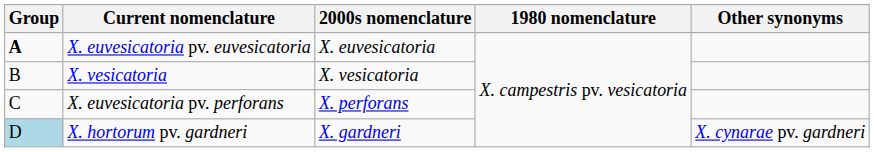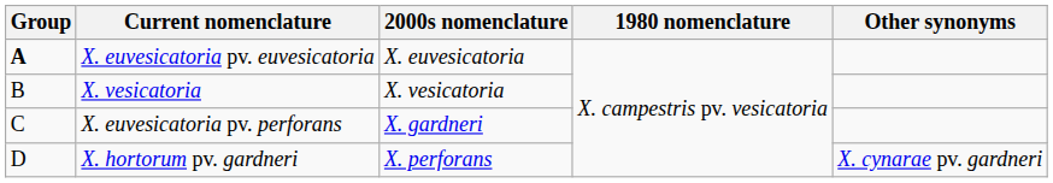 <table class=wikitable>
 <tr>
 <th>Group</th>
 <th>Current nomenclature</th>
 <th>2000s nomenclature</th>
 <th>1980 nomenclature</th>
 <th>Other synonyms</th>
 </tr>
 <tr>
 <td><strong>A</strong></td>
 <td><em><a href='#'>X. euvesicatoria</a></em> pv. <em>euvesicatoria</em> </td>
 <td><em>X. euvesicatoria</em> </td>
 <td rowspan=4><em>X. campestris</em> pv. <em>vesicatoria</em> </td>
 <td></td>
 </tr>
 <tr>
 <td>B</td>
 <td><em><a href='#'>X. vesicatoria</a></em></td>
 <td><em>X. vesicatoria</em> </td>
 <td></td>
 </tr>
 <tr>
 <td>C</td>
 <td><em>X. euvesicatoria</em> pv. <em>perforans</em> </td>
-<td><em><a href='#'>X. perforans</a></em> </td>
+<td><em><a href='#'>X. gardneri</a></em> </td>
 <td></td>
 </tr>
 <tr>
-<td style="background: lightblue;">D</td>
+<td>D</td>
 <td><em><a href='#'>X. hortorum</a></em> pv. <em>gardneri</em> </td>
-<td><em><a href='#'>X. gardneri</a></em> </td>
+<td><em><a href='#'>X. perforans</a></em> </td>
 <td><em><a href='#'>X. cynarae</a></em> pv. <em>gardneri</em> </td>
 </tr>
 </table>
